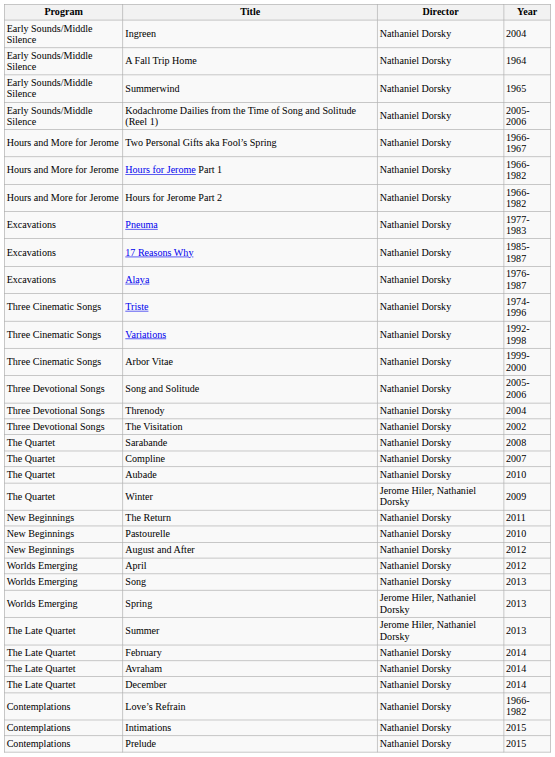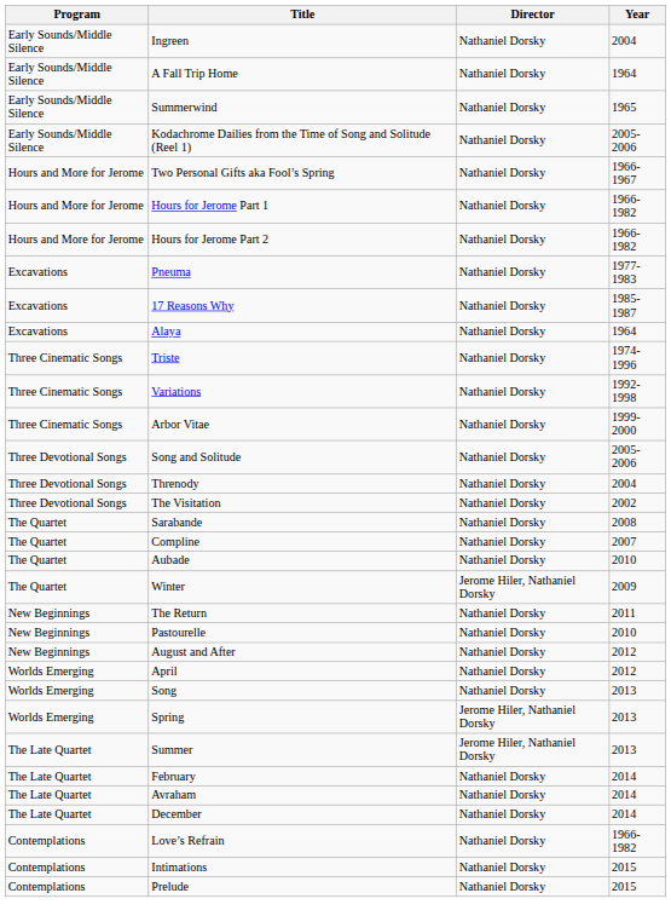 <table class="wikitable">
 <tr>
 <th>Program</th>
 <th>Title</th>
 <th>Director</th>
 <th>Year</th>
 </tr>
 <tr>
 <td>Early  Sounds/Middle Silence</td>
 <td>Ingreen</td>
 <td>Nathaniel Dorsky</td>
 <td>2004</td>
 </tr>
 <tr>
 <td>Early Sounds/Middle Silence</td>
 <td>A Fall Trip Home</td>
 <td>Nathaniel Dorsky</td>
 <td>1964</td>
 </tr>
 <tr>
 <td>Early Sounds/Middle Silence</td>
 <td>Summerwind</td>
 <td>Nathaniel Dorsky</td>
 <td>1965</td>
 </tr>
 <tr>
 <td>Early Sounds/Middle Silence</td>
 <td>Kodachrome Dailies from the Time of Song and Solitude (Reel 1)</td>
 <td>Nathaniel Dorsky</td>
 <td>2005-2006</td>
 </tr>
 <tr>
 <td>Hours and More for Jerome</td>
 <td>Two Personal Gifts aka Fool’s Spring</td>
 <td>Nathaniel Dorsky</td>
 <td>1966-1967</td>
 </tr>
 <tr>
 <td>Hours and More for Jerome</td>
 <td><a href='#'>Hours for Jerome</a> Part 1</td>
 <td>Nathaniel Dorsky</td>
 <td>1966-1982</td>
 </tr>
 <tr>
 <td>Hours and More for Jerome</td>
 <td>Hours for Jerome Part 2</td>
 <td>Nathaniel Dorsky</td>
 <td>1966-1982</td>
 </tr>
 <tr>
 <td>Excavations</td>
 <td><a href='#'>Pneuma</a></td>
 <td>Nathaniel Dorsky</td>
 <td>1977-1983</td>
 </tr>
 <tr>
 <td>Excavations</td>
 <td><a href='#'>17 Reasons Why</a></td>
 <td>Nathaniel Dorsky</td>
 <td>1985-1987</td>
 </tr>
 <tr>
 <td>Excavations</td>
 <td><a href='#'>Alaya</a></td>
 <td>Nathaniel Dorsky</td>
-<td>1976-1987</td>
+<td>1964</td>
 </tr>
 <tr>
 <td>Three Cinematic Songs</td>
 <td><a href='#'>Triste</a></td>
 <td>Nathaniel Dorsky</td>
 <td>1974-1996</td>
 </tr>
 <tr>
 <td>Three Cinematic Songs</td>
 <td><a href='#'>Variations</a></td>
 <td>Nathaniel Dorsky</td>
 <td>1992-1998</td>
 </tr>
 <tr>
 <td>Three Cinematic Songs</td>
 <td>Arbor Vitae</td>
 <td>Nathaniel Dorsky</td>
 <td>1999-2000</td>
 </tr>
 <tr>
 <td>Three Devotional Songs</td>
 <td>Song and Solitude</td>
 <td>Nathaniel Dorsky</td>
 <td>2005-2006</td>
 </tr>
 <tr>
 <td>Three Devotional Songs</td>
 <td>Threnody</td>
 <td>Nathaniel Dorsky</td>
 <td>2004</td>
 </tr>
 <tr>
 <td>Three Devotional Songs</td>
 <td>The Visitation</td>
 <td>Nathaniel Dorsky</td>
 <td>2002</td>
 </tr>
 <tr>
 <td>The Quartet</td>
 <td>Sarabande</td>
 <td>Nathaniel Dorsky</td>
 <td>2008</td>
 </tr>
 <tr>
 <td>The Quartet</td>
 <td>Compline</td>
 <td>Nathaniel Dorsky</td>
 <td>2007</td>
 </tr>
 <tr>
 <td>The Quartet</td>
 <td>Aubade</td>
 <td>Nathaniel Dorsky</td>
 <td>2010</td>
 </tr>
 <tr>
 <td>The Quartet</td>
 <td>Winter</td>
 <td>Jerome Hiler, Nathaniel Dorsky</td>
 <td>2009</td>
 </tr>
 <tr>
 <td>New Beginnings</td>
 <td>The Return</td>
 <td>Nathaniel Dorsky</td>
 <td>2011</td>
 </tr>
 <tr>
 <td>New Beginnings</td>
 <td>Pastourelle</td>
 <td>Nathaniel Dorsky</td>
 <td>2010</td>
 </tr>
 <tr>
 <td>New Beginnings</td>
 <td>August and After</td>
 <td>Nathaniel Dorsky</td>
 <td>2012</td>
 </tr>
 <tr>
 <td>Worlds Emerging</td>
 <td>April</td>
 <td>Nathaniel Dorsky</td>
 <td>2012</td>
 </tr>
 <tr>
 <td>Worlds Emerging</td>
 <td>Song</td>
 <td>Nathaniel Dorsky</td>
 <td>2013</td>
 </tr>
 <tr>
 <td>Worlds Emerging</td>
 <td>Spring</td>
 <td>Jerome Hiler, Nathaniel Dorsky</td>
 <td>2013</td>
 </tr>
 <tr>
 <td>The Late Quartet</td>
 <td>Summer</td>
 <td>Jerome Hiler, Nathaniel Dorsky</td>
 <td>2013</td>
 </tr>
 <tr>
 <td>The Late Quartet</td>
 <td>February</td>
 <td>Nathaniel Dorsky</td>
 <td>2014</td>
 </tr>
 <tr>
 <td>The Late Quartet</td>
 <td>Avraham</td>
 <td>Nathaniel Dorsky</td>
 <td>2014</td>
 </tr>
 <tr>
 <td>The Late Quartet</td>
 <td>December</td>
 <td>Nathaniel Dorsky</td>
 <td>2014</td>
 </tr>
 <tr>
 <td>Contemplations</td>
 <td>Love’s Refrain</td>
 <td>Nathaniel Dorsky</td>
 <td>1966-1982</td>
 </tr>
 <tr>
 <td>Contemplations</td>
 <td>Intimations</td>
 <td>Nathaniel Dorsky</td>
 <td>2015</td>
 </tr>
 <tr>
 <td>Contemplations</td>
 <td>Prelude</td>
 <td>Nathaniel Dorsky</td>
 <td>2015</td>
 </tr>
 </table>
